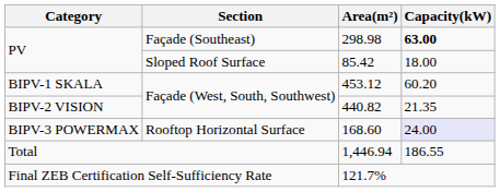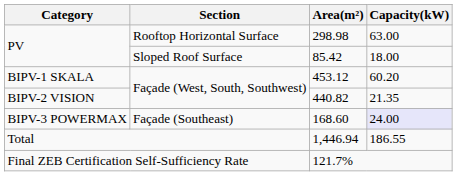 <table class="wikitable">
 <tr>
 <th>Category</th>
 <th>Section</th>
 <th>Area(m²)</th>
 <th>Capacity(kW)</th>
 </tr>
 <tr>
 <td rowspan="2">PV</td>
-<td>Façade (Southeast)</td>
+<td>Rooftop Horizontal Surface</td>
 <td>298.98</td>
-<td><strong>63.00</strong></td>
+<td>63.00</td>
 </tr>
 <tr>
 <td>Sloped Roof Surface</td>
 <td>85.42</td>
 <td>18.00</td>
 </tr>
 <tr>
 <td>BIPV-1 SKALA</td>
 <td rowspan="2">Façade (West, South, Southwest)</td>
 <td>453.12</td>
 <td>60.20</td>
 </tr>
 <tr>
 <td>BIPV-2 VISION</td>
 <td>440.82</td>
 <td>21.35</td>
 </tr>
 <tr>
 <td>BIPV-3 POWERMAX</td>
-<td>Rooftop Horizontal Surface</td>
+<td>Façade (Southeast)</td>
 <td>168.60</td>
 <td style="background: lavender;">24.00</td>
 </tr>
 <tr>
 <td colspan="2">Total</td>
 <td>1,446.94</td>
 <td>186.55</td>
 </tr>
 <tr>
 <td colspan="2">Final ZEB Certification Self-Sufficiency Rate</td>
 <td colspan="2">121.7%</td>
 </tr>
 </table>
